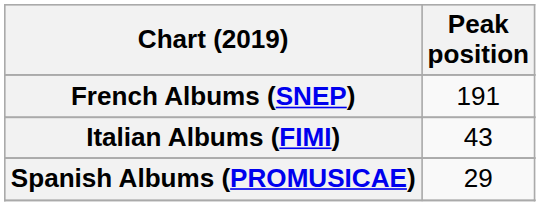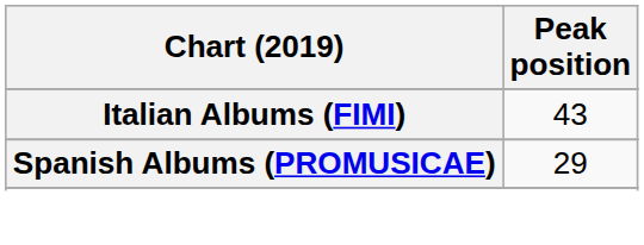 <table class="wikitable sortable plainrowheaders" style="text-align:center">
 <tr>
 <th scope="col">Chart (2019)</th>
 <th scope="col">Peak<br>position</th>
 </tr>
 <tr>
 </tr>
 <tr>
 </tr>
 <tr>
-</tr>
-<tr>
-<th scope="row">French Albums (<a href='#'>SNEP</a>)</th>
-<td>191</td>
 </tr>
 <tr>
 </tr>
 <tr>
 </tr>
 <tr>
 <th scope="row">Italian Albums (<a href='#'>FIMI</a>)</th>
 <td>43</td>
 </tr>
 <tr>
 </tr>
 <tr>
 <th scope="row">Spanish Albums (<a href='#'>PROMUSICAE</a>)</th>
 <td>29</td>
 </tr>
 <tr>
 </tr>
 <tr>
 </tr>
 </table>
